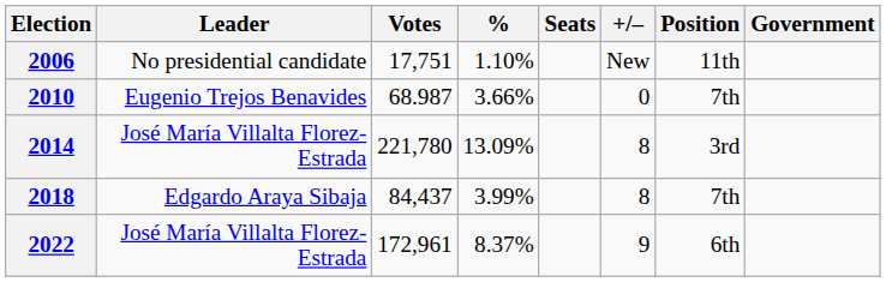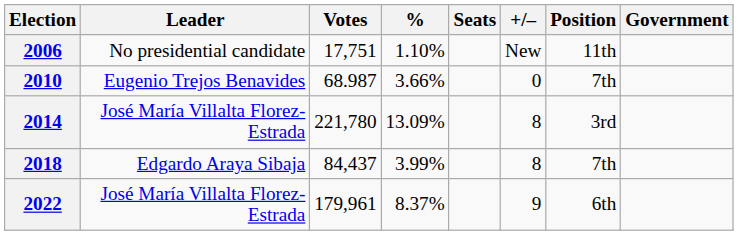 <table class="wikitable" style="text-align: right;">
 <tr>
 <th>Election</th>
 <th>Leader</th>
 <th>Votes</th>
 <th>%</th>
 <th>Seats</th>
 <th>+/–</th>
 <th>Position</th>
 <th>Government</th>
 </tr>
 <tr>
 <th><a href='#'>2006</a></th>
 <td>No presidential candidate</td>
 <td>17,751</td>
 <td>1.10%</td>
 <td></td>
 <td>New</td>
 <td>11th</td>
 <td></td>
 </tr>
 <tr>
 <th><a href='#'>2010</a></th>
 <td><a href='#'>Eugenio Trejos Benavides</a></td>
 <td>68.987</td>
 <td>3.66%</td>
 <td></td>
 <td> 0</td>
 <td> 7th</td>
 <td></td>
 </tr>
 <tr>
 <th><a href='#'>2014</a></th>
 <td><a href='#'>José María Villalta Florez-Estrada</a></td>
 <td>221,780</td>
 <td>13.09%</td>
 <td></td>
 <td> 8</td>
 <td> 3rd</td>
 <td></td>
 </tr>
 <tr>
 <th><a href='#'>2018</a></th>
 <td><a href='#'>Edgardo Araya Sibaja</a></td>
 <td>84,437</td>
 <td>3.99%</td>
 <td></td>
 <td> 8</td>
 <td> 7th</td>
 <td></td>
 </tr>
 <tr>
 <th><a href='#'>2022</a></th>
 <td><a href='#'>José María Villalta Florez-Estrada</a></td>
-<td>172,961</td>
+<td>179,961</td>
 <td>8.37%</td>
 <td></td>
 <td> 9</td>
 <td> 6th</td>
 <td></td>
 </tr>
 </table>
